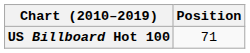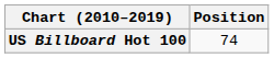 <table class="wikitable plainrowheaders" style="text-align:center">
 <tr>
 <th scope="col">Chart (2010–2019)</th>
 <th scope="col">Position</th>
 </tr>
 <tr>
 <th scope="row">US <em>Billboard</em> Hot 100</th>
-<td>71</td>
+<td>74</td>
 </tr>
 </table>
